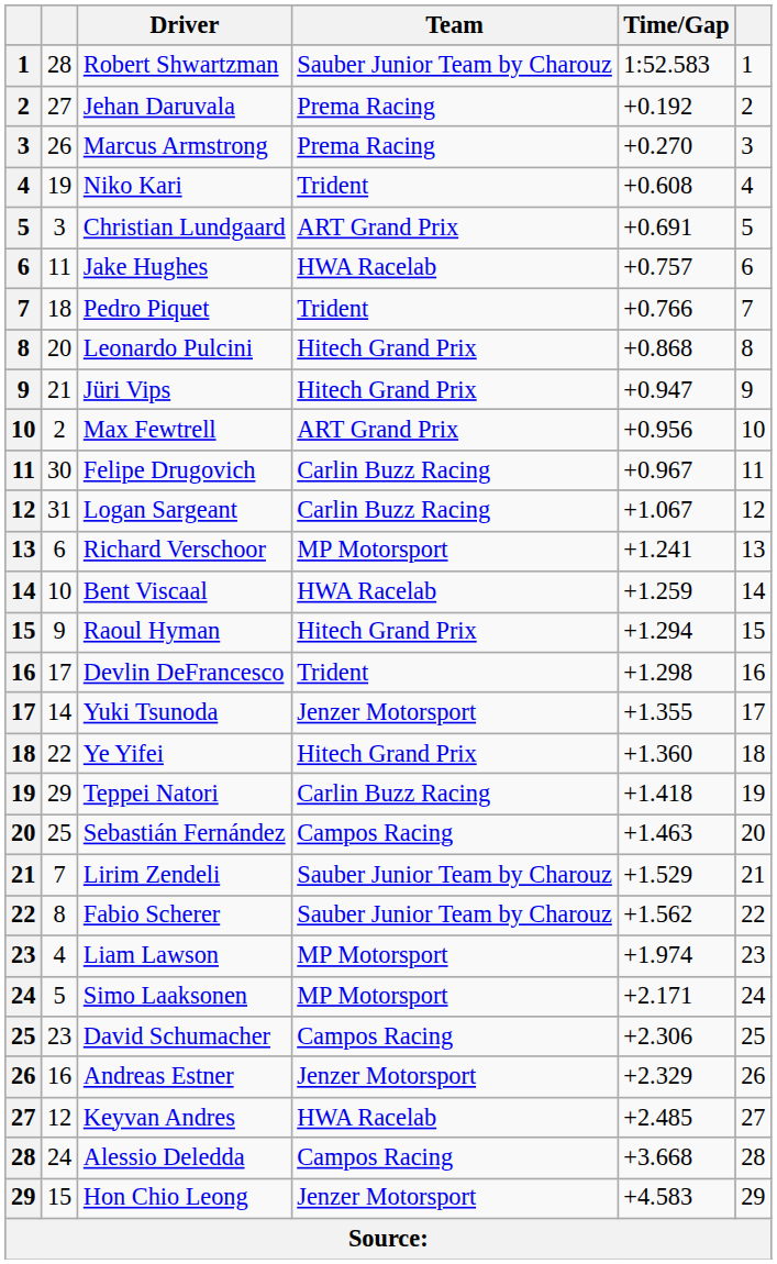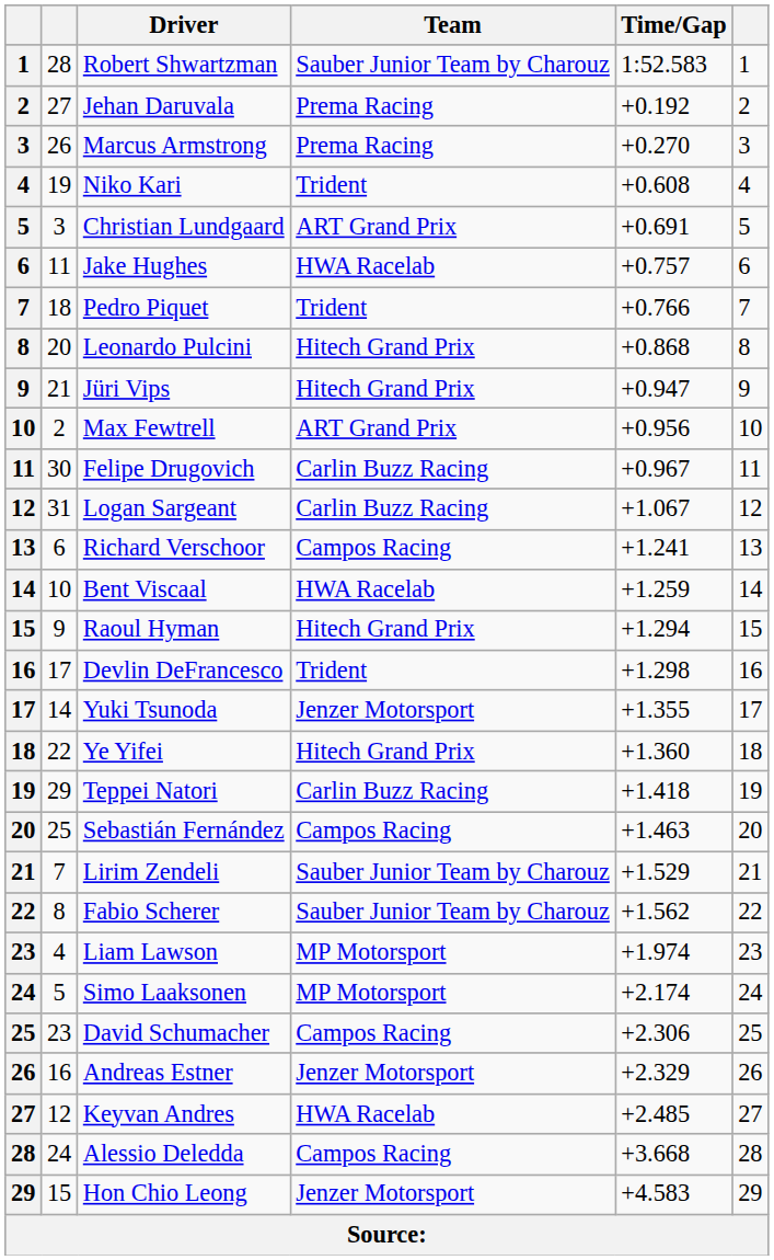 <table class="wikitable" style="font-size:85%">
 <tr>
 <th></th>
 <th></th>
 <th>Driver</th>
 <th>Team</th>
 <th>Time/Gap</th>
 <th></th>
 </tr>
 <tr>
 <th>1</th>
 <td align="center">28</td>
 <td> <a href='#'>Robert Shwartzman</a></td>
 <td><a href='#'>Sauber Junior Team by Charouz</a></td>
 <td>1:52.583</td>
 <td>1</td>
 </tr>
 <tr>
 <th>2</th>
 <td align="center">27</td>
 <td> <a href='#'>Jehan Daruvala</a></td>
 <td><a href='#'>Prema Racing</a></td>
 <td>+0.192</td>
 <td>2</td>
 </tr>
 <tr>
 <th>3</th>
 <td align="center">26</td>
 <td> <a href='#'>Marcus Armstrong</a></td>
 <td><a href='#'>Prema Racing</a></td>
 <td>+0.270</td>
 <td>3</td>
 </tr>
 <tr>
 <th>4</th>
 <td align="center">19</td>
 <td> <a href='#'>Niko Kari</a></td>
 <td><a href='#'>Trident</a></td>
 <td>+0.608</td>
 <td>4</td>
 </tr>
 <tr>
 <th>5</th>
 <td align="center">3</td>
 <td> <a href='#'>Christian Lundgaard</a></td>
 <td><a href='#'>ART Grand Prix</a></td>
 <td>+0.691</td>
 <td>5</td>
 </tr>
 <tr>
 <th>6</th>
 <td align="center">11</td>
 <td> <a href='#'>Jake Hughes</a></td>
 <td><a href='#'>HWA Racelab</a></td>
 <td>+0.757</td>
 <td>6</td>
 </tr>
 <tr>
 <th>7</th>
 <td align="center">18</td>
 <td> <a href='#'>Pedro Piquet</a></td>
 <td><a href='#'>Trident</a></td>
 <td>+0.766</td>
 <td>7</td>
 </tr>
 <tr>
 <th>8</th>
 <td align="center">20</td>
 <td> <a href='#'>Leonardo Pulcini</a></td>
 <td><a href='#'>Hitech Grand Prix</a></td>
 <td>+0.868</td>
 <td>8</td>
 </tr>
 <tr>
 <th>9</th>
 <td align="center">21</td>
 <td> <a href='#'>Jüri Vips</a></td>
 <td><a href='#'>Hitech Grand Prix</a></td>
 <td>+0.947</td>
 <td>9</td>
 </tr>
 <tr>
 <th>10</th>
 <td align="center">2</td>
 <td> <a href='#'>Max Fewtrell</a></td>
 <td><a href='#'>ART Grand Prix</a></td>
 <td>+0.956</td>
 <td>10</td>
 </tr>
 <tr>
 <th>11</th>
 <td align="center">30</td>
 <td> <a href='#'>Felipe Drugovich</a></td>
 <td><a href='#'>Carlin Buzz Racing</a></td>
 <td>+0.967</td>
 <td>11</td>
 </tr>
 <tr>
 <th>12</th>
 <td align="center">31</td>
 <td> <a href='#'>Logan Sargeant</a></td>
 <td><a href='#'>Carlin Buzz Racing</a></td>
 <td>+1.067</td>
 <td>12</td>
 </tr>
 <tr>
 <th>13</th>
 <td align="center">6</td>
 <td> <a href='#'>Richard Verschoor</a></td>
-<td><a href='#'>MP Motorsport</a></td>
+<td><a href='#'>Campos Racing</a></td>
 <td>+1.241</td>
 <td>13</td>
 </tr>
 <tr>
 <th>14</th>
 <td align="center">10</td>
 <td> <a href='#'>Bent Viscaal</a></td>
 <td><a href='#'>HWA Racelab</a></td>
 <td>+1.259</td>
 <td>14</td>
 </tr>
 <tr>
 <th>15</th>
 <td align="center">9</td>
 <td> <a href='#'>Raoul Hyman</a></td>
 <td><a href='#'>Hitech Grand Prix</a></td>
 <td>+1.294</td>
 <td>15</td>
 </tr>
 <tr>
 <th>16</th>
 <td align="center">17</td>
 <td> <a href='#'>Devlin DeFrancesco</a></td>
 <td><a href='#'>Trident</a></td>
 <td>+1.298</td>
 <td>16</td>
 </tr>
 <tr>
 <th>17</th>
 <td align="center">14</td>
 <td> <a href='#'>Yuki Tsunoda</a></td>
 <td><a href='#'>Jenzer Motorsport</a></td>
 <td>+1.355</td>
 <td>17</td>
 </tr>
 <tr>
 <th>18</th>
 <td align="center">22</td>
 <td> <a href='#'>Ye Yifei</a></td>
 <td><a href='#'>Hitech Grand Prix</a></td>
 <td>+1.360</td>
 <td>18</td>
 </tr>
 <tr>
 <th>19</th>
 <td align="center">29</td>
 <td> <a href='#'>Teppei Natori</a></td>
 <td><a href='#'>Carlin Buzz Racing</a></td>
 <td>+1.418</td>
 <td>19</td>
 </tr>
 <tr>
 <th>20</th>
 <td align="center">25</td>
 <td> <a href='#'>Sebastián Fernández</a></td>
 <td><a href='#'>Campos Racing</a></td>
 <td>+1.463</td>
 <td>20</td>
 </tr>
 <tr>
 <th>21</th>
 <td align="center">7</td>
 <td> <a href='#'>Lirim Zendeli</a></td>
 <td><a href='#'>Sauber Junior Team by Charouz</a></td>
 <td>+1.529</td>
 <td>21</td>
 </tr>
 <tr>
 <th>22</th>
 <td align="center">8</td>
 <td> <a href='#'>Fabio Scherer</a></td>
 <td><a href='#'>Sauber Junior Team by Charouz</a></td>
 <td>+1.562</td>
 <td>22</td>
 </tr>
 <tr>
 <th>23</th>
 <td align="center">4</td>
 <td> <a href='#'>Liam Lawson</a></td>
 <td><a href='#'>MP Motorsport</a></td>
 <td>+1.974</td>
 <td>23</td>
 </tr>
 <tr>
 <th>24</th>
 <td align="center">5</td>
 <td> <a href='#'>Simo Laaksonen</a></td>
 <td><a href='#'>MP Motorsport</a></td>
-<td>+2.171</td>
+<td>+2.174</td>
 <td>24</td>
 </tr>
 <tr>
 <th>25</th>
 <td align="center">23</td>
 <td> <a href='#'>David Schumacher</a></td>
 <td><a href='#'>Campos Racing</a></td>
 <td>+2.306</td>
 <td>25</td>
 </tr>
 <tr>
 <th>26</th>
 <td align="center">16</td>
 <td> <a href='#'>Andreas Estner</a></td>
 <td><a href='#'>Jenzer Motorsport</a></td>
 <td>+2.329</td>
 <td>26</td>
 </tr>
 <tr>
 <th>27</th>
 <td align="center">12</td>
 <td> <a href='#'>Keyvan Andres</a></td>
 <td><a href='#'>HWA Racelab</a></td>
 <td>+2.485</td>
 <td>27</td>
 </tr>
 <tr>
 <th>28</th>
 <td align="center">24</td>
 <td> <a href='#'>Alessio Deledda</a></td>
 <td><a href='#'>Campos Racing</a></td>
 <td>+3.668</td>
 <td>28</td>
 </tr>
 <tr>
 <th>29</th>
 <td align="center">15</td>
 <td> <a href='#'>Hon Chio Leong</a></td>
 <td><a href='#'>Jenzer Motorsport</a></td>
 <td>+4.583</td>
 <td>29</td>
 </tr>
 <tr>
 <th colspan="6">Source:</th>
 </tr>
 </table>
